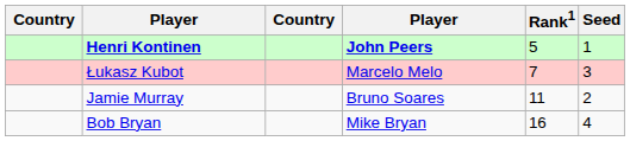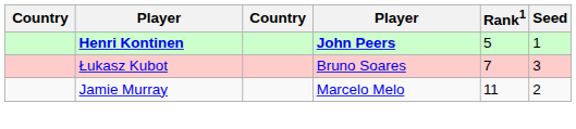 <table class="sortable wikitable">
 <tr>
 <th width="70">Country</th>
 <th width="175">Player</th>
 <th width="70">Country</th>
 <th width="175">Player</th>
 <th>Rank<sup>1</sup></th>
 <th>Seed</th>
 </tr>
 <tr style="background:#cfc;">
 <td></td>
 <td><strong><a href='#'>Henri Kontinen</a></strong></td>
 <td></td>
 <td><strong><a href='#'>John Peers</a></strong></td>
 <td>5</td>
 <td>1</td>
 </tr>
 <tr style="background:#fcc;">
 <td></td>
 <td><a href='#'>Łukasz Kubot</a></td>
 <td></td>
-<td><a href='#'>Marcelo Melo</a></td>
+<td><a href='#'>Bruno Soares</a></td>
 <td>7</td>
 <td>3</td>
 </tr>
 <tr>
 <td></td>
 <td><a href='#'>Jamie Murray</a></td>
 <td></td>
-<td><a href='#'>Bruno Soares</a></td>
+<td><a href='#'>Marcelo Melo</a></td>
 <td>11</td>
 <td>2</td>
 </tr>
-<tr>
-<td></td>
-<td><a href='#'>Bob Bryan</a></td>
-<td></td>
-<td><a href='#'>Mike Bryan</a></td>
-<td>16</td>
-<td>4</td>
-</tr>
 </table>
